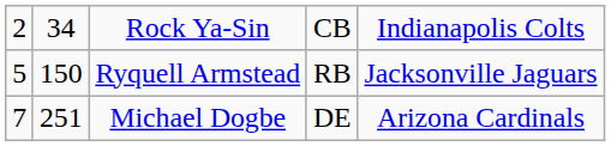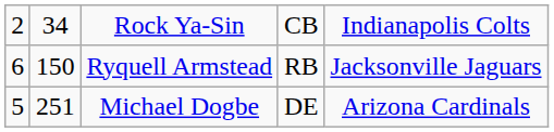 <table class="wikitable" style="text-align:center">
 <tr>
 <td>2</td>
 <td>34</td>
 <td><a href='#'>Rock Ya-Sin</a></td>
 <td>CB</td>
 <td><a href='#'>Indianapolis Colts</a></td>
 </tr>
 <tr>
-<td>5</td>
+<td>6</td>
 <td>150</td>
 <td><a href='#'>Ryquell Armstead</a></td>
 <td>RB</td>
 <td><a href='#'>Jacksonville Jaguars</a></td>
 </tr>
 <tr>
-<td>7</td>
+<td>5</td>
 <td>251</td>
 <td><a href='#'>Michael Dogbe</a></td>
 <td>DE</td>
 <td><a href='#'>Arizona Cardinals</a></td>
 </tr>
 </table>
